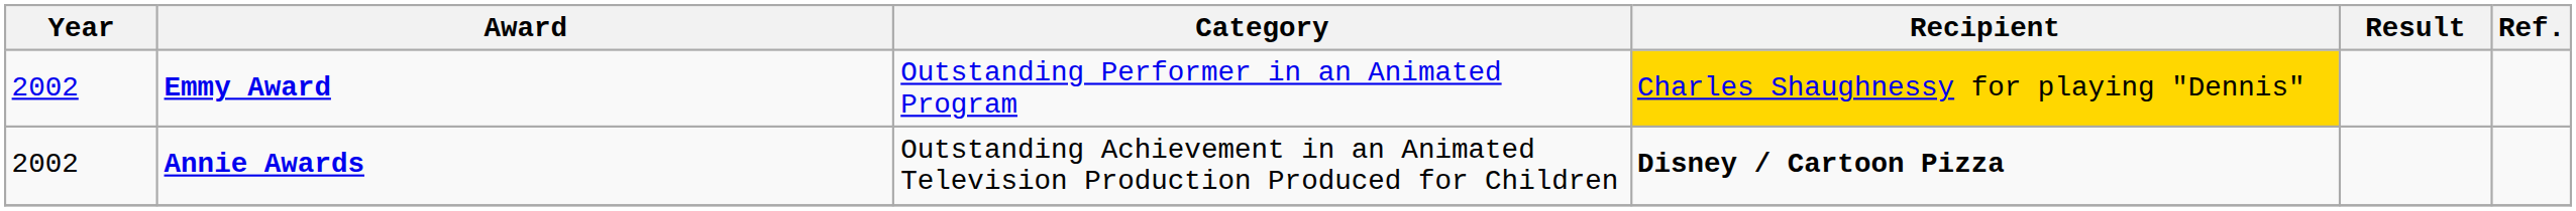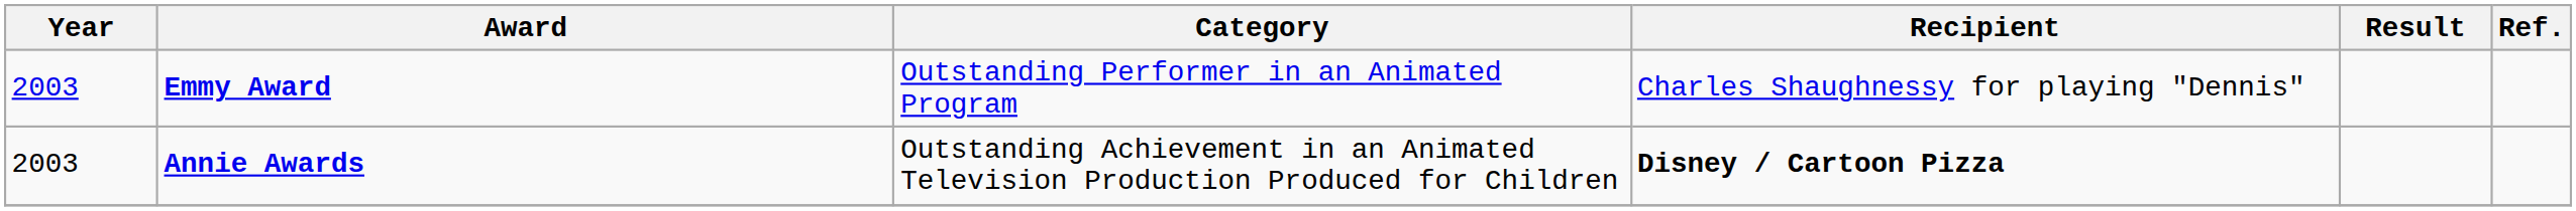 <table class=wikitable>
 <tr>
 <th scope="col" style="width:5em;">Year</th>
 <th scope="col" style="width:26em;">Award</th>
 <th scope="col" style="width:26em;">Category</th>
 <th scope="col" style="width:25em;">Recipient</th>
 <th scope="col" style="width:5em;">Result</th>
 <th>Ref.</th>
 </tr>
 <tr>
-<td><a href='#'>2002</a></td>
+<td><a href='#'>2003</a></td>
 <td><strong><a href='#'>Emmy Award</a></strong></td>
 <td><a href='#'>Outstanding Performer in an Animated Program</a></td>
-<td style="background: gold;"><a href='#'>Charles Shaughnessy</a> for playing "Dennis"</td>
+<td><a href='#'>Charles Shaughnessy</a> for playing "Dennis"</td>
 <td></td>
 <td></td>
 </tr>
 <tr>
-<td>2002</td>
+<td>2003</td>
 <td><strong><a href='#'>Annie Awards</a></strong></td>
 <td>Outstanding Achievement in an Animated Television Production Produced for Children</td>
 <td><strong>Disney / Cartoon Pizza</strong></td>
 <td></td>
 <td></td>
 </tr>
 <tr>
 </tr>
 </table>
